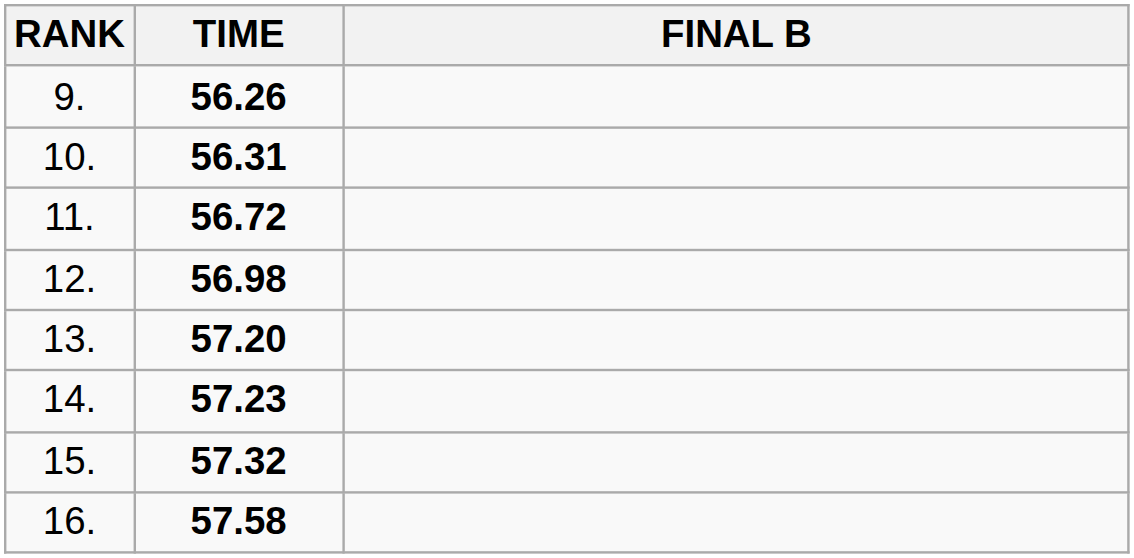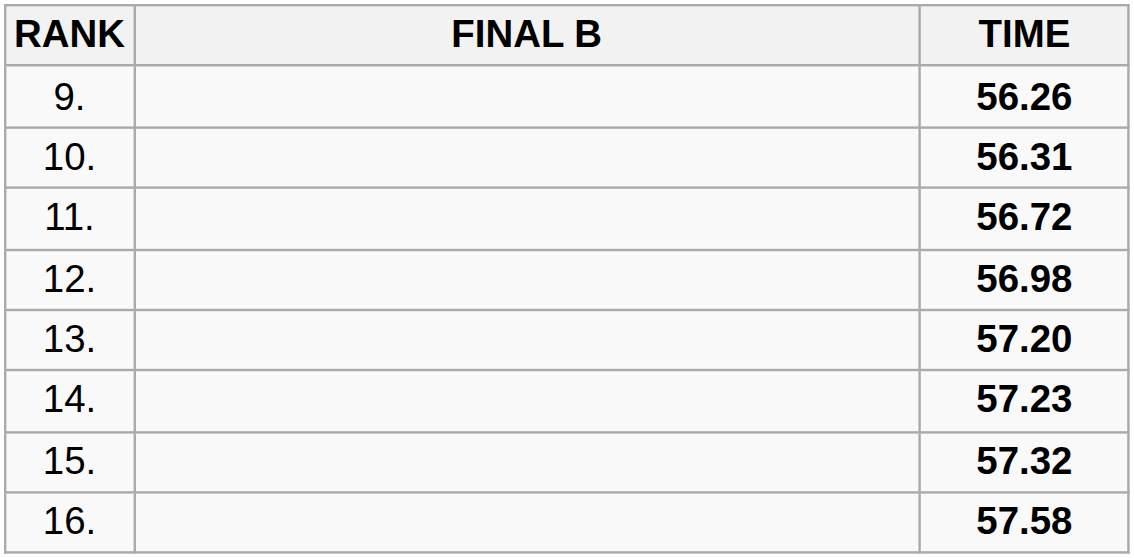 <table class="wikitable">
 <tr>
 <th>RANK</th>
+<th style="width: 20em">FINAL B</th>
 <th style="width: 5em">TIME</th>
-<th style="width: 20em">FINAL B</th>
 </tr>
 <tr>
 <td align="center">9.</td>
+<td></td>
 <td align="center"><strong>56.26</strong></td>
-<td></td>
 </tr>
 <tr>
 <td align="center">10.</td>
+<td></td>
 <td align="center"><strong>56.31</strong></td>
-<td></td>
 </tr>
 <tr>
 <td align="center">11.</td>
+<td></td>
 <td align="center"><strong>56.72</strong></td>
-<td></td>
 </tr>
 <tr>
 <td align="center">12.</td>
+<td></td>
 <td align="center"><strong>56.98</strong></td>
-<td></td>
 </tr>
 <tr>
 <td align="center">13.</td>
+<td></td>
 <td align="center"><strong>57.20</strong></td>
-<td></td>
 </tr>
 <tr>
 <td align="center">14.</td>
+<td></td>
 <td align="center"><strong>57.23</strong></td>
-<td></td>
 </tr>
 <tr>
 <td align="center">15.</td>
+<td></td>
 <td align="center"><strong>57.32</strong></td>
-<td></td>
 </tr>
 <tr>
 <td align="center">16.</td>
+<td></td>
 <td align="center"><strong>57.58</strong></td>
-<td></td>
 </tr>
 </table>
